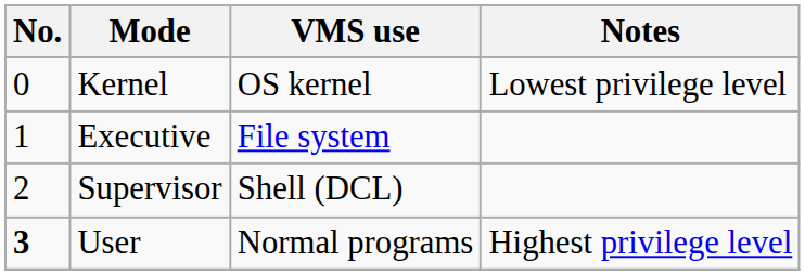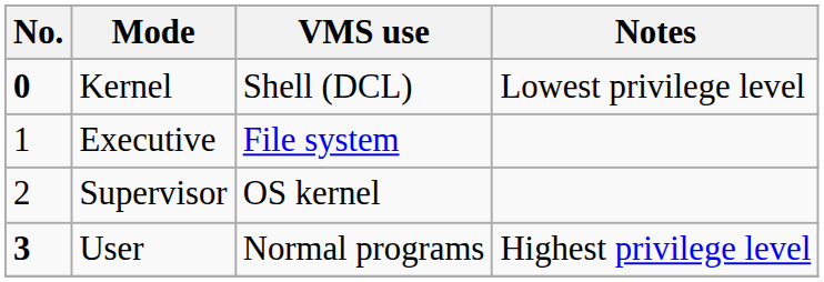 <table class="wikitable">
 <tr>
 <th>No.</th>
 <th>Mode</th>
 <th>VMS use</th>
 <th>Notes</th>
 </tr>
 <tr>
-<td>0</td>
+<td><strong>0</strong></td>
 <td>Kernel</td>
-<td>OS kernel</td>
+<td>Shell (DCL)</td>
 <td>Lowest privilege level</td>
 </tr>
 <tr>
 <td>1</td>
 <td>Executive</td>
 <td><a href='#'>File system</a></td>
 <td></td>
 </tr>
 <tr>
 <td>2</td>
 <td>Supervisor</td>
-<td>Shell (DCL)</td>
+<td>OS kernel</td>
 <td></td>
 </tr>
 <tr>
 <td><strong>3</strong></td>
 <td>User</td>
 <td>Normal programs</td>
 <td>Highest <a href='#'>privilege level</a></td>
 </tr>
 <tr>
 </tr>
 </table>
